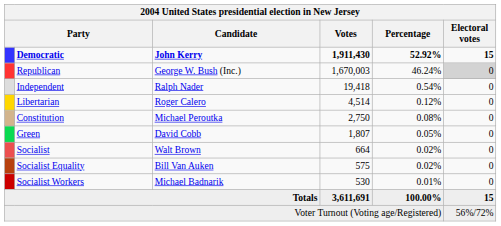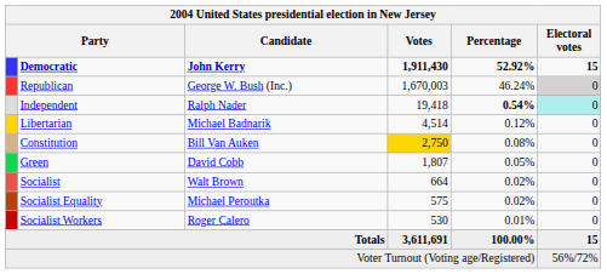 <table class="wikitable" style="font-size: 95%;">
 <tr>
 <th colspan="6">2004 United States presidential election in New Jersey</th>
 </tr>
 <tr>
 <th colspan="2" style="width: 15em">Party</th>
 <th style="width: 17em">Candidate</th>
 <th style="width: 5em">Votes</th>
 <th style="width: 7em">Percentage</th>
 <th style="width: 5em">Electoral votes</th>
 </tr>
 <tr>
 <th style="background-color:#3333FF; width: 3px"></th>
 <td style="width: 130px"><strong><a href='#'>Democratic</a></strong></td>
 <td><strong><a href='#'>John Kerry</a></strong></td>
 <td align="right"><strong>1,911,430</strong></td>
 <td align="right"><strong>52.92%</strong></td>
 <td align="right"><strong>15</strong></td>
 </tr>
 <tr>
 <th style="background-color:#FF3333; width: 3px"></th>
 <td style="width: 130px"><a href='#'>Republican</a></td>
 <td><a href='#'>George W. Bush</a> (Inc.)</td>
 <td align="right">1,670,003</td>
 <td align="right">46.24%</td>
 <td align="right" style="background: lightgrey;">0</td>
 </tr>
 <tr>
 <th style="background-color:#DDDDDD; width: 3px"></th>
 <td style="width: 130px"><a href='#'>Independent</a></td>
 <td><a href='#'>Ralph Nader</a></td>
 <td align="right">19,418</td>
-<td align="right">0.54%</td>
-<td align="right">0</td>
+<td align="right"><strong>0.54%</strong></td>
+<td align="right" style="background: paleturquoise;">0</td>
 </tr>
 <tr>
 <th style="background-color:#FFD700; width: 3px"></th>
 <td style="width: 130px"><a href='#'>Libertarian</a></td>
-<td><a href='#'>Roger Calero</a></td>
+<td><a href='#'>Michael Badnarik</a></td>
 <td align="right">4,514</td>
 <td align="right">0.12%</td>
 <td align="right">0</td>
 </tr>
 <tr>
 <th style="background-color:#D2B48C; width: 3px"></th>
 <td style="width: 130px"><a href='#'>Constitution</a></td>
-<td><a href='#'>Michael Peroutka</a></td>
-<td align="right">2,750</td>
+<td><a href='#'>Bill Van Auken</a></td>
+<td align="right" style="background: gold;">2,750</td>
 <td align="right">0.08%</td>
 <td align="right">0</td>
 </tr>
 <tr>
 <th style="background-color:#0BDA51; width: 3px"></th>
 <td style="width: 130px"><a href='#'>Green</a></td>
 <td><a href='#'>David Cobb</a></td>
 <td align="right">1,807</td>
 <td align="right">0.05%</td>
 <td align="right">0</td>
 </tr>
 <tr>
 <th style="background-color:#EC5050; width: 3px"></th>
 <td style="width: 130px"><a href='#'>Socialist</a></td>
 <td><a href='#'>Walt Brown</a></td>
 <td align="right">664</td>
 <td align="right">0.02%</td>
 <td align="right">0</td>
 </tr>
 <tr>
 <th style="background-color:#B7410E; width: 3px"></th>
 <td style="width: 130px"><a href='#'>Socialist Equality</a></td>
-<td><a href='#'>Bill Van Auken</a></td>
+<td><a href='#'>Michael Peroutka</a></td>
 <td align="right">575</td>
 <td align="right">0.02%</td>
 <td align="right">0</td>
 </tr>
 <tr>
 <th style="background-color:#CC0000; width: 3px"></th>
 <td style="width: 130px"><a href='#'>Socialist Workers</a></td>
-<td><a href='#'>Michael Badnarik</a></td>
+<td><a href='#'>Roger Calero</a></td>
 <td align="right">530</td>
 <td align="right">0.01%</td>
 <td align="right">0</td>
 </tr>
 <tr bgcolor="#EEEEEE">
 <td colspan="3" align="right"><strong>Totals</strong></td>
 <td align="right"><strong>3,611,691</strong></td>
 <td align="right"><strong>100.00%</strong></td>
 <td align="right"><strong>15</strong></td>
 </tr>
 <tr bgcolor="#EEEEEE">
 <td colspan="5" align="right">Voter Turnout (Voting age/Registered)</td>
 <td colspan="1" align="right">56%/72%</td>
 </tr>
 </table>
